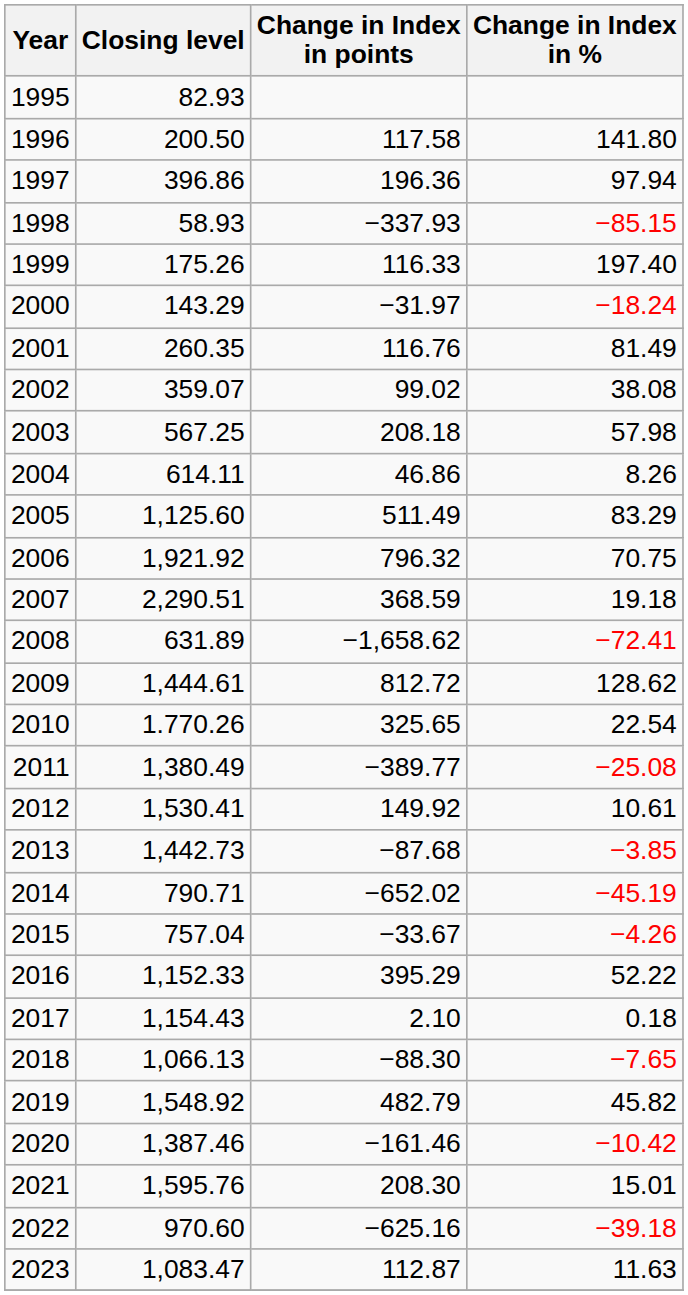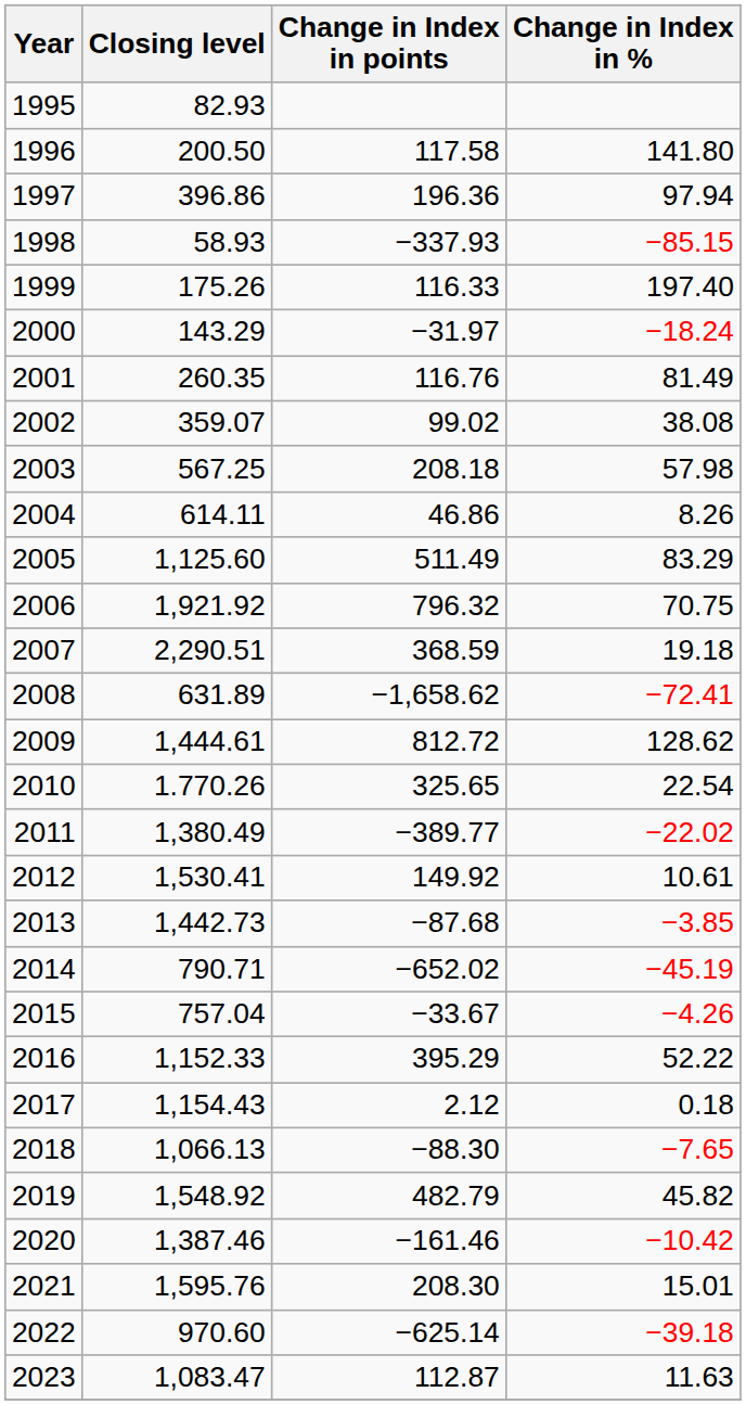 <table class="wikitable sortable" style="text-align:right;">
 <tr>
 <th>Year</th>
 <th>Closing level</th>
 <th>Change in Index<br>in points</th>
 <th>Change in Index<br>in %</th>
 </tr>
 <tr>
 <td>1995</td>
 <td>82.93</td>
 <td></td>
 <td></td>
 </tr>
 <tr>
 <td>1996</td>
 <td>200.50</td>
 <td>117.58</td>
 <td>141.80</td>
 </tr>
 <tr>
 <td>1997</td>
 <td>396.86</td>
 <td>196.36</td>
 <td>97.94</td>
 </tr>
 <tr>
 <td>1998</td>
 <td>58.93</td>
 <td>−337.93</td>
 <td style="color:red">−85.15</td>
 </tr>
 <tr>
 <td>1999</td>
 <td>175.26</td>
 <td>116.33</td>
 <td>197.40</td>
 </tr>
 <tr>
 <td>2000</td>
 <td>143.29</td>
 <td>−31.97</td>
 <td style="color:red">−18.24</td>
 </tr>
 <tr>
 <td>2001</td>
 <td>260.35</td>
 <td>116.76</td>
 <td>81.49</td>
 </tr>
 <tr>
 <td>2002</td>
 <td>359.07</td>
 <td>99.02</td>
 <td>38.08</td>
 </tr>
 <tr>
 <td>2003</td>
 <td>567.25</td>
 <td>208.18</td>
 <td>57.98</td>
 </tr>
 <tr>
 <td>2004</td>
 <td>614.11</td>
 <td>46.86</td>
 <td>8.26</td>
 </tr>
 <tr>
 <td>2005</td>
 <td>1,125.60</td>
 <td>511.49</td>
 <td>83.29</td>
 </tr>
 <tr>
 <td>2006</td>
 <td>1,921.92</td>
 <td>796.32</td>
 <td>70.75</td>
 </tr>
 <tr>
 <td>2007</td>
 <td>2,290.51</td>
 <td>368.59</td>
 <td>19.18</td>
 </tr>
 <tr>
 <td>2008</td>
 <td>631.89</td>
 <td>−1,658.62</td>
 <td style="color:red">−72.41</td>
 </tr>
 <tr>
 <td>2009</td>
 <td>1,444.61</td>
 <td>812.72</td>
 <td>128.62</td>
 </tr>
 <tr>
 <td>2010</td>
 <td>1.770.26</td>
 <td>325.65</td>
 <td>22.54</td>
 </tr>
 <tr>
 <td>2011</td>
 <td>1,380.49</td>
 <td>−389.77</td>
-<td style="color:red">−25.08</td>
+<td style="color:red">−22.02</td>
 </tr>
 <tr>
 <td>2012</td>
 <td>1,530.41</td>
 <td>149.92</td>
 <td>10.61</td>
 </tr>
 <tr>
 <td>2013</td>
 <td>1,442.73</td>
 <td>−87.68</td>
 <td style="color:red">−3.85</td>
 </tr>
 <tr>
 <td>2014</td>
 <td>790.71</td>
 <td>−652.02</td>
 <td style="color:red">−45.19</td>
 </tr>
 <tr>
 <td>2015</td>
 <td>757.04</td>
 <td>−33.67</td>
 <td style="color:red">−4.26</td>
 </tr>
 <tr>
 <td>2016</td>
 <td>1,152.33</td>
 <td>395.29</td>
 <td>52.22</td>
 </tr>
 <tr>
 <td>2017</td>
 <td>1,154.43</td>
-<td>2.10</td>
+<td>2.12</td>
 <td>0.18</td>
 </tr>
 <tr>
 <td>2018</td>
 <td>1,066.13</td>
 <td>−88.30</td>
 <td style="color:red">−7.65</td>
 </tr>
 <tr>
 <td>2019</td>
 <td>1,548.92</td>
 <td>482.79</td>
 <td>45.82</td>
 </tr>
 <tr>
 <td>2020</td>
 <td>1,387.46</td>
 <td>−161.46</td>
 <td style="color:red">−10.42</td>
 </tr>
 <tr>
 <td>2021</td>
 <td>1,595.76</td>
 <td>208.30</td>
 <td>15.01</td>
 </tr>
 <tr>
 <td>2022</td>
 <td>970.60</td>
-<td>−625.16</td>
+<td>−625.14</td>
 <td style="color:red">−39.18</td>
 </tr>
 <tr>
 <td>2023</td>
 <td>1,083.47</td>
 <td>112.87</td>
 <td>11.63</td>
 </tr>
 <tr>
 </tr>
 </table>
